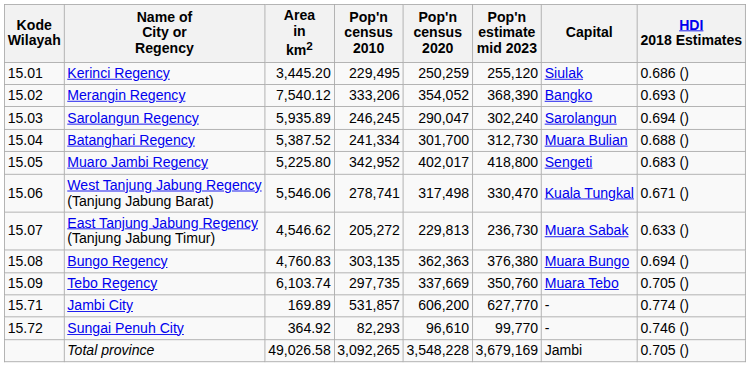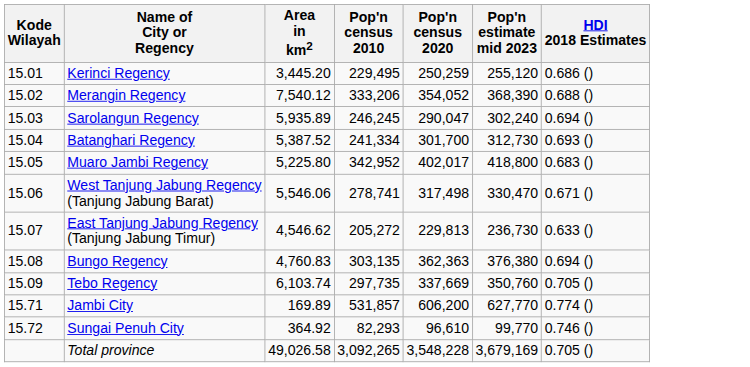 <table class="sortable wikitable">
 <tr>
 <th>Kode<br>Wilayah</th>
 <th>Name of<br>City or<br>Regency</th>
 <th>Area <br>in<br>km<sup>2</sup></th>
 <th>Pop'n<br>census<br>2010</th>
 <th>Pop'n<br>census<br>2020</th>
 <th>Pop'n<br>estimate<br>mid 2023</th>
-<th>Capital</th>
 <th><a href='#'>HDI</a><br>2018 Estimates</th>
 </tr>
 <tr>
 <td>15.01</td>
 <td><a href='#'>Kerinci Regency</a></td>
 <td align="right">3,445.20</td>
 <td align="right">229,495</td>
 <td align="right">250,259</td>
 <td align="right">255,120</td>
-<td><a href='#'>Siulak</a></td>
 <td>0.686 ()</td>
 </tr>
 <tr>
 <td>15.02</td>
 <td><a href='#'>Merangin Regency</a></td>
 <td align="right">7,540.12</td>
 <td align="right">333,206</td>
 <td align="right">354,052</td>
 <td align="right">368,390</td>
-<td><a href='#'>Bangko</a></td>
-<td>0.693 ()</td>
+<td>0.688 ()</td>
 </tr>
 <tr>
 <td>15.03</td>
 <td><a href='#'>Sarolangun Regency</a></td>
 <td align="right">5,935.89</td>
 <td align="right">246,245</td>
 <td align="right">290,047</td>
 <td align="right">302,240</td>
-<td><a href='#'>Sarolangun</a></td>
 <td>0.694 ()</td>
 </tr>
 <tr>
 <td>15.04</td>
 <td><a href='#'>Batanghari Regency</a></td>
 <td align="right">5,387.52</td>
 <td align="right">241,334</td>
 <td align="right">301,700</td>
 <td align="right">312,730</td>
-<td><a href='#'>Muara Bulian</a></td>
-<td>0.688 ()</td>
+<td>0.693 ()</td>
 </tr>
 <tr>
 <td>15.05</td>
 <td><a href='#'>Muaro Jambi Regency</a></td>
 <td align="right">5,225.80</td>
 <td align="right">342,952</td>
 <td align="right">402,017</td>
 <td align="right">418,800</td>
-<td><a href='#'>Sengeti</a></td>
 <td>0.683 ()</td>
 </tr>
 <tr>
 <td>15.06</td>
 <td><a href='#'>West Tanjung Jabung Regency</a><br>(Tanjung Jabung Barat)</td>
 <td align="right">5,546.06</td>
 <td align="right">278,741</td>
 <td align="right">317,498</td>
 <td align="right">330,470</td>
-<td><a href='#'>Kuala Tungkal</a></td>
 <td>0.671 ()</td>
 </tr>
 <tr>
 <td>15.07</td>
 <td><a href='#'>East Tanjung Jabung Regency</a><br>(Tanjung Jabung Timur)</td>
 <td align="right">4,546.62</td>
 <td align="right">205,272</td>
 <td align="right">229,813</td>
 <td align="right">236,730</td>
-<td><a href='#'>Muara Sabak</a></td>
 <td>0.633 ()</td>
 </tr>
 <tr>
 <td>15.08</td>
 <td><a href='#'>Bungo Regency</a></td>
 <td align="right">4,760.83</td>
 <td align="right">303,135</td>
 <td align="right">362,363</td>
 <td align="right">376,380</td>
-<td><a href='#'>Muara Bungo</a></td>
 <td>0.694 ()</td>
 </tr>
 <tr>
 <td>15.09</td>
 <td><a href='#'>Tebo Regency</a></td>
 <td align="right">6,103.74</td>
 <td align="right">297,735</td>
 <td align="right">337,669</td>
 <td align="right">350,760</td>
-<td><a href='#'>Muara Tebo</a></td>
 <td>0.705 ()</td>
 </tr>
 <tr>
 <td>15.71</td>
 <td><a href='#'>Jambi City</a></td>
 <td align="right">169.89</td>
 <td align="right">531,857</td>
 <td align="right">606,200</td>
 <td align="right">627,770</td>
-<td>-</td>
 <td>0.774 ()</td>
 </tr>
 <tr>
 <td>15.72</td>
 <td><a href='#'>Sungai Penuh City</a></td>
 <td align="right">364.92</td>
 <td align="right">82,293</td>
 <td align="right">96,610</td>
 <td align="right">99,770</td>
-<td>-</td>
 <td>0.746 ()</td>
 </tr>
 <tr>
 <td></td>
 <td><em>Total province</em></td>
 <td align="right">49,026.58</td>
 <td align="right">3,092,265</td>
 <td align="right">3,548,228</td>
 <td align="right">3,679,169</td>
-<td>Jambi</td>
 <td>0.705 ()</td>
 </tr>
 </table>
